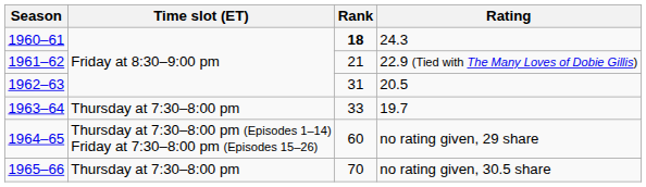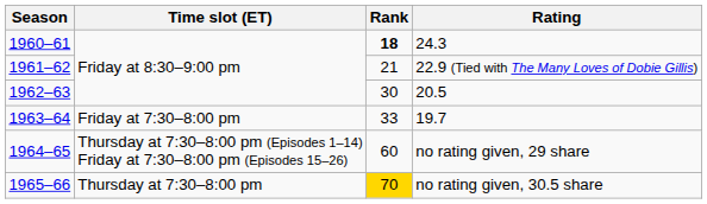 <table class="wikitable plainrowheaders">
 <tr>
 <th scope="col">Season</th>
 <th scope="col">Time slot (ET)</th>
 <th scope="col">Rank</th>
 <th scope="col">Rating</th>
 </tr>
 <tr>
 <td scope="row"><a href='#'>1960–61</a></td>
 <td rowspan="3">Friday at 8:30–9:00 pm</td>
 <td style="text-align:center"><strong>18</strong></td>
 <td>24.3</td>
 </tr>
 <tr>
 <td scope="row"><a href='#'>1961–62</a></td>
 <td style="text-align:center">21</td>
 <td>22.9 <small>(Tied with <em><a href='#'>The Many Loves of Dobie Gillis</a></em>)</small></td>
 </tr>
 <tr>
 <td scope="row"><a href='#'>1962–63</a></td>
-<td style="text-align:center">31</td>
+<td style="text-align:center">30</td>
 <td>20.5</td>
 </tr>
 <tr>
 <td scope="row"><a href='#'>1963–64</a></td>
-<td>Thursday at 7:30–8:00 pm</td>
+<td>Friday at 7:30–8:00 pm</td>
 <td style="text-align:center">33</td>
 <td>19.7</td>
 </tr>
 <tr>
 <td scope="row"><a href='#'>1964–65</a></td>
 <td>Thursday at 7:30–8:00 pm <small>(Episodes 1–14)</small><br>Friday at 7:30–8:00 pm <small>(Episodes 15–26)</small></td>
 <td style="text-align:center">60</td>
 <td>no rating given, 29 share</td>
 </tr>
 <tr>
 <td scope="row"><a href='#'>1965–66</a></td>
 <td>Thursday at 7:30–8:00 pm</td>
-<td style="text-align:center">70</td>
+<td style="background: gold; text-align:center">70</td>
 <td>no rating given, 30.5 share</td>
 </tr>
 </table>
